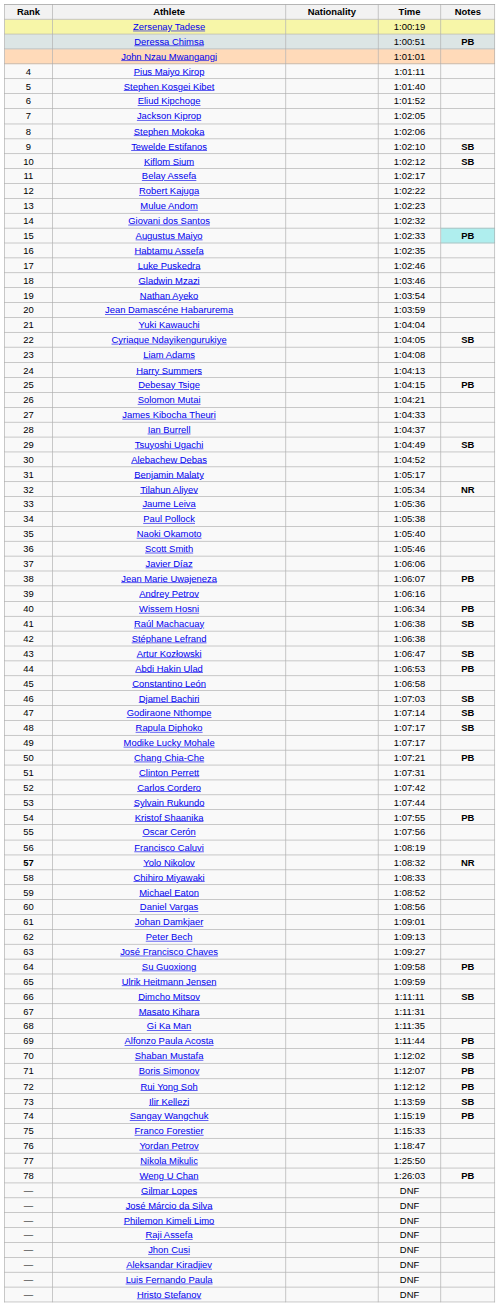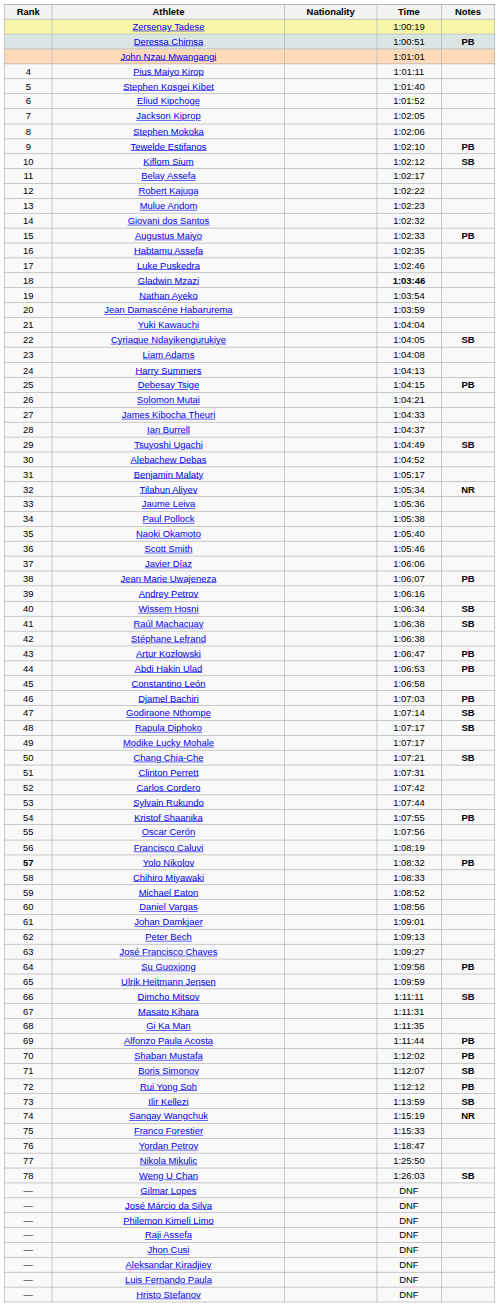 <table class="wikitable sortable" style=" text-align:center; font-size:95%;" width="50%">
 <tr>
 </tr>
 <tr>
 <th>Rank</th>
 <th>Athlete</th>
 <th>Nationality</th>
 <th>Time</th>
 <th>Notes</th>
 </tr>
 <tr bgcolor="#F7F6A8">
 <td></td>
 <td><a href='#'>Zersenay Tadese</a></td>
 <td></td>
 <td>1:00:19</td>
 <td></td>
 </tr>
 <tr bgcolor="#DCE5E5">
 <td></td>
 <td><a href='#'>Deressa Chimsa</a></td>
 <td></td>
 <td>1:00:51</td>
 <td><strong>PB</strong></td>
 </tr>
 <tr bgcolor="#FFDAB9">
 <td></td>
 <td><a href='#'>John Nzau Mwangangi</a></td>
 <td></td>
 <td>1:01:01</td>
 <td></td>
 </tr>
 <tr>
 <td>4</td>
 <td><a href='#'>Pius Maiyo Kirop</a></td>
 <td></td>
 <td>1:01:11</td>
 <td></td>
 </tr>
 <tr>
 <td>5</td>
 <td><a href='#'>Stephen Kosgei Kibet</a></td>
 <td></td>
 <td>1:01:40</td>
 <td></td>
 </tr>
 <tr>
 <td>6</td>
 <td><a href='#'>Eliud Kipchoge</a></td>
 <td></td>
 <td>1:01:52</td>
 <td></td>
 </tr>
 <tr>
 <td>7</td>
 <td><a href='#'>Jackson Kiprop</a></td>
 <td></td>
 <td>1:02:05</td>
 <td></td>
 </tr>
 <tr>
 <td>8</td>
 <td><a href='#'>Stephen Mokoka</a></td>
 <td></td>
 <td>1:02:06</td>
 <td></td>
 </tr>
 <tr>
 <td align=center>9</td>
 <td><a href='#'>Tewelde Estifanos</a></td>
 <td></td>
 <td>1:02:10</td>
-<td><strong>SB</strong></td>
+<td><strong>PB</strong></td>
 </tr>
 <tr>
 <td align=center>10</td>
 <td><a href='#'>Kiflom Sium</a></td>
 <td></td>
 <td>1:02:12</td>
 <td><strong>SB</strong></td>
 </tr>
 <tr>
 <td align=center>11</td>
 <td><a href='#'>Belay Assefa</a></td>
 <td></td>
 <td>1:02:17</td>
 <td></td>
 </tr>
 <tr>
 <td align=center>12</td>
 <td><a href='#'>Robert Kajuga</a></td>
 <td></td>
 <td>1:02:22</td>
 <td></td>
 </tr>
 <tr>
 <td align=center>13</td>
 <td><a href='#'>Mulue Andom</a></td>
 <td></td>
 <td>1:02:23</td>
 <td></td>
 </tr>
 <tr>
 <td align=center>14</td>
 <td><a href='#'>Giovani dos Santos</a></td>
 <td></td>
 <td>1:02:32</td>
 <td></td>
 </tr>
 <tr>
 <td align=center>15</td>
 <td><a href='#'>Augustus Maiyo</a></td>
 <td></td>
 <td>1:02:33</td>
-<td style="background: paleturquoise;"><strong>PB</strong></td>
+<td><strong>PB</strong></td>
 </tr>
 <tr>
 <td align=center>16</td>
 <td><a href='#'>Habtamu Assefa</a></td>
 <td></td>
 <td>1:02:35</td>
 <td></td>
 </tr>
 <tr>
 <td align=center>17</td>
 <td><a href='#'>Luke Puskedra</a></td>
 <td></td>
 <td>1:02:46</td>
 <td></td>
 </tr>
 <tr>
 <td align=center>18</td>
 <td><a href='#'>Gladwin Mzazi</a></td>
 <td></td>
-<td>1:03:46</td>
+<td><strong>1:03:46</strong></td>
 <td></td>
 </tr>
 <tr>
 <td align=center>19</td>
 <td><a href='#'>Nathan Ayeko</a></td>
 <td></td>
 <td>1:03:54</td>
 <td></td>
 </tr>
 <tr>
 <td align=center>20</td>
 <td><a href='#'>Jean Damascéne Habarurema</a></td>
 <td></td>
 <td>1:03:59</td>
 <td></td>
 </tr>
 <tr>
 <td align=center>21</td>
 <td><a href='#'>Yuki Kawauchi</a></td>
 <td></td>
 <td>1:04:04</td>
 <td></td>
 </tr>
 <tr>
 <td align=center>22</td>
 <td><a href='#'>Cyriaque Ndayikengurukiye</a></td>
 <td></td>
 <td>1:04:05</td>
 <td><strong>SB</strong></td>
 </tr>
 <tr>
 <td align=center>23</td>
 <td><a href='#'>Liam Adams</a></td>
 <td></td>
 <td>1:04:08</td>
 <td></td>
 </tr>
 <tr>
 <td align=center>24</td>
 <td><a href='#'>Harry Summers</a></td>
 <td></td>
 <td>1:04:13</td>
 <td></td>
 </tr>
 <tr>
 <td align=center>25</td>
 <td><a href='#'>Debesay Tsige</a></td>
 <td></td>
 <td>1:04:15</td>
 <td><strong>PB</strong></td>
 </tr>
 <tr>
 <td align=center>26</td>
 <td><a href='#'>Solomon Mutai</a></td>
 <td></td>
 <td>1:04:21</td>
 <td></td>
 </tr>
 <tr>
 <td align=center>27</td>
 <td><a href='#'>James Kibocha Theuri</a></td>
 <td></td>
 <td>1:04:33</td>
 <td></td>
 </tr>
 <tr>
 <td align=center>28</td>
 <td><a href='#'>Ian Burrell</a></td>
 <td></td>
 <td>1:04:37</td>
 <td></td>
 </tr>
 <tr>
 <td align=center>29</td>
 <td><a href='#'>Tsuyoshi Ugachi</a></td>
 <td></td>
 <td>1:04:49</td>
 <td><strong>SB</strong></td>
 </tr>
 <tr>
 <td align=center>30</td>
 <td><a href='#'>Alebachew Debas</a></td>
 <td></td>
 <td>1:04:52</td>
 <td></td>
 </tr>
 <tr>
 <td align=center>31</td>
 <td><a href='#'>Benjamin Malaty</a></td>
 <td></td>
 <td>1:05:17</td>
 <td></td>
 </tr>
 <tr>
 <td align=center>32</td>
 <td><a href='#'>Tilahun Aliyev</a></td>
 <td></td>
 <td>1:05:34</td>
 <td><strong>NR</strong></td>
 </tr>
 <tr>
 <td align=center>33</td>
 <td><a href='#'>Jaume Leiva</a></td>
 <td></td>
 <td>1:05:36</td>
 <td></td>
 </tr>
 <tr>
 <td align=center>34</td>
 <td><a href='#'>Paul Pollock</a></td>
 <td></td>
 <td>1:05:38</td>
 <td></td>
 </tr>
 <tr>
 <td align=center>35</td>
 <td><a href='#'>Naoki Okamoto</a></td>
 <td></td>
 <td>1:05:40</td>
 <td></td>
 </tr>
 <tr>
 <td align=center>36</td>
 <td><a href='#'>Scott Smith</a></td>
 <td></td>
 <td>1:05:46</td>
 <td></td>
 </tr>
 <tr>
 <td align=center>37</td>
 <td><a href='#'>Javier Díaz</a></td>
 <td></td>
 <td>1:06:06</td>
 <td></td>
 </tr>
 <tr>
 <td align=center>38</td>
 <td><a href='#'>Jean Marie Uwajeneza</a></td>
 <td></td>
 <td>1:06:07</td>
 <td><strong>PB</strong></td>
 </tr>
 <tr>
 <td align=center>39</td>
 <td><a href='#'>Andrey Petrov</a></td>
 <td></td>
 <td>1:06:16</td>
 <td></td>
 </tr>
 <tr>
 <td align=center>40</td>
 <td><a href='#'>Wissem Hosni</a></td>
 <td></td>
 <td>1:06:34</td>
-<td><strong>PB</strong></td>
+<td><strong>SB</strong></td>
 </tr>
 <tr>
 <td align=center>41</td>
 <td><a href='#'>Raúl Machacuay</a></td>
 <td></td>
 <td>1:06:38</td>
 <td><strong>SB</strong></td>
 </tr>
 <tr>
 <td align=center>42</td>
 <td><a href='#'>Stéphane Lefrand</a></td>
 <td></td>
 <td>1:06:38</td>
 <td></td>
 </tr>
 <tr>
 <td align=center>43</td>
 <td><a href='#'>Artur Kozłowski</a></td>
 <td></td>
 <td>1:06:47</td>
-<td><strong>SB</strong></td>
+<td><strong>PB</strong></td>
 </tr>
 <tr>
 <td align=center>44</td>
 <td><a href='#'>Abdi Hakin Ulad</a></td>
 <td></td>
 <td>1:06:53</td>
 <td><strong>PB</strong></td>
 </tr>
 <tr>
 <td align=center>45</td>
 <td><a href='#'>Constantino León</a></td>
 <td></td>
 <td>1:06:58</td>
 <td></td>
 </tr>
 <tr>
 <td align=center>46</td>
 <td><a href='#'>Djamel Bachiri</a></td>
 <td></td>
 <td>1:07:03</td>
-<td><strong>SB</strong></td>
+<td><strong>PB</strong></td>
 </tr>
 <tr>
 <td align=center>47</td>
 <td><a href='#'>Godiraone Nthompe</a></td>
 <td></td>
 <td>1:07:14</td>
 <td><strong>SB</strong></td>
 </tr>
 <tr>
 <td align=center>48</td>
 <td><a href='#'>Rapula Diphoko</a></td>
 <td></td>
 <td>1:07:17</td>
 <td><strong>SB</strong></td>
 </tr>
 <tr>
 <td align=center>49</td>
 <td><a href='#'>Modike Lucky Mohale</a></td>
 <td></td>
 <td>1:07:17</td>
 <td></td>
 </tr>
 <tr>
 <td align=center>50</td>
 <td><a href='#'>Chang Chia-Che</a></td>
 <td></td>
 <td>1:07:21</td>
-<td><strong>PB</strong></td>
+<td><strong>SB</strong></td>
 </tr>
 <tr>
 <td align=center>51</td>
 <td><a href='#'>Clinton Perrett</a></td>
 <td></td>
 <td>1:07:31</td>
 <td></td>
 </tr>
 <tr>
 <td align=center>52</td>
 <td><a href='#'>Carlos Cordero</a></td>
 <td></td>
 <td>1:07:42</td>
 <td></td>
 </tr>
 <tr>
 <td align=center>53</td>
 <td><a href='#'>Sylvain Rukundo</a></td>
 <td></td>
 <td>1:07:44</td>
 <td></td>
 </tr>
 <tr>
 <td align=center>54</td>
 <td><a href='#'>Kristof Shaanika</a></td>
 <td></td>
 <td>1:07:55</td>
 <td><strong>PB</strong></td>
 </tr>
 <tr>
 <td align=center>55</td>
 <td><a href='#'>Oscar Cerón</a></td>
 <td></td>
 <td>1:07:56</td>
 <td></td>
 </tr>
 <tr>
 <td align=center>56</td>
 <td><a href='#'>Francisco Caluvi</a></td>
 <td></td>
 <td>1:08:19</td>
 <td></td>
 </tr>
 <tr>
 <td align=center><strong>57</strong></td>
 <td><a href='#'>Yolo Nikolov</a></td>
 <td></td>
 <td>1:08:32</td>
-<td><strong>NR</strong></td>
+<td><strong>PB</strong></td>
 </tr>
 <tr>
 <td align=center>58</td>
 <td><a href='#'>Chihiro Miyawaki</a></td>
 <td></td>
 <td>1:08:33</td>
 <td></td>
 </tr>
 <tr>
 <td align=center>59</td>
 <td><a href='#'>Michael Eaton</a></td>
 <td></td>
 <td>1:08:52</td>
 <td></td>
 </tr>
 <tr>
 <td align=center>60</td>
 <td><a href='#'>Daniel Vargas</a></td>
 <td></td>
 <td>1:08:56</td>
 <td></td>
 </tr>
 <tr>
 <td align=center>61</td>
 <td><a href='#'>Johan Damkjaer</a></td>
 <td></td>
 <td>1:09:01</td>
 <td></td>
 </tr>
 <tr>
 <td align=center>62</td>
 <td><a href='#'>Peter Bech</a></td>
 <td></td>
 <td>1:09:13</td>
 <td></td>
 </tr>
 <tr>
 <td align=center>63</td>
 <td><a href='#'>José Francisco Chaves</a></td>
 <td></td>
 <td>1:09:27</td>
 <td></td>
 </tr>
 <tr>
 <td align=center>64</td>
 <td><a href='#'>Su Guoxiong</a></td>
 <td></td>
 <td>1:09:58</td>
 <td><strong>PB</strong></td>
 </tr>
 <tr>
 <td align=center>65</td>
 <td><a href='#'>Ulrik Heitmann Jensen</a></td>
 <td></td>
 <td>1:09:59</td>
 <td></td>
 </tr>
 <tr>
 <td align=center>66</td>
 <td><a href='#'>Dimcho Mitsov</a></td>
 <td></td>
 <td>1:11:11</td>
 <td><strong>SB</strong></td>
 </tr>
 <tr>
 <td align=center>67</td>
 <td><a href='#'>Masato Kihara</a></td>
 <td></td>
 <td>1:11:31</td>
 <td></td>
 </tr>
 <tr>
 <td align=center>68</td>
 <td><a href='#'>Gi Ka Man</a></td>
 <td></td>
 <td>1:11:35</td>
 <td></td>
 </tr>
 <tr>
 <td align=center>69</td>
 <td><a href='#'>Alfonzo Paula Acosta</a></td>
 <td></td>
 <td>1:11:44</td>
 <td><strong>PB</strong></td>
 </tr>
 <tr>
 <td align=center>70</td>
 <td><a href='#'>Shaban Mustafa</a></td>
 <td></td>
 <td>1:12:02</td>
-<td><strong>SB</strong></td>
+<td><strong>PB</strong></td>
 </tr>
 <tr>
 <td align=center>71</td>
 <td><a href='#'>Boris Simonov</a></td>
 <td></td>
 <td>1:12:07</td>
-<td><strong>PB</strong></td>
+<td><strong>SB</strong></td>
 </tr>
 <tr>
 <td align=center>72</td>
 <td><a href='#'>Rui Yong Soh</a></td>
 <td></td>
 <td>1:12:12</td>
 <td><strong>PB</strong></td>
 </tr>
 <tr>
 <td align=center>73</td>
 <td><a href='#'>Ilir Kellezi</a></td>
 <td></td>
 <td>1:13:59</td>
 <td><strong>SB</strong></td>
 </tr>
 <tr>
 <td align=center>74</td>
 <td><a href='#'>Sangay Wangchuk</a></td>
 <td></td>
 <td>1:15:19</td>
-<td><strong>PB</strong></td>
+<td><strong>NR</strong></td>
 </tr>
 <tr>
 <td align=center>75</td>
 <td><a href='#'>Franco Forestier</a></td>
 <td></td>
 <td>1:15:33</td>
 <td></td>
 </tr>
 <tr>
 <td align=center>76</td>
 <td><a href='#'>Yordan Petrov</a></td>
 <td></td>
 <td>1:18:47</td>
 <td></td>
 </tr>
 <tr>
 <td align=center>77</td>
 <td><a href='#'>Nikola Mikulic</a></td>
 <td></td>
 <td>1:25:50</td>
 <td></td>
 </tr>
 <tr>
 <td align=center>78</td>
 <td><a href='#'>Weng U Chan</a></td>
 <td></td>
 <td>1:26:03</td>
-<td><strong>PB</strong></td>
+<td><strong>SB</strong></td>
 </tr>
 <tr>
 <td align=center>—</td>
 <td><a href='#'>Gilmar Lopes</a></td>
 <td></td>
 <td>DNF</td>
 <td></td>
 </tr>
 <tr>
 <td align=center>—</td>
 <td><a href='#'>José Márcio da Silva</a></td>
 <td></td>
 <td>DNF</td>
 <td></td>
 </tr>
 <tr>
 <td align=center>—</td>
 <td><a href='#'>Philemon Kimeli Limo</a></td>
 <td></td>
 <td>DNF</td>
 <td></td>
 </tr>
 <tr>
 <td align=center>—</td>
 <td><a href='#'>Raji Assefa</a></td>
 <td></td>
 <td>DNF</td>
 <td></td>
 </tr>
 <tr>
 <td align=center>—</td>
 <td><a href='#'>Jhon Cusi</a></td>
 <td></td>
 <td>DNF</td>
 <td></td>
 </tr>
 <tr>
 <td align=center>—</td>
 <td><a href='#'>Aleksandar Kiradjiev</a></td>
 <td></td>
 <td>DNF</td>
 <td></td>
 </tr>
 <tr>
 <td align=center>—</td>
 <td><a href='#'>Luis Fernando Paula</a></td>
 <td></td>
 <td>DNF</td>
 <td></td>
 </tr>
 <tr>
 <td align=center>—</td>
 <td><a href='#'>Hristo Stefanov</a></td>
 <td></td>
 <td>DNF</td>
 <td></td>
 </tr>
 </table>
